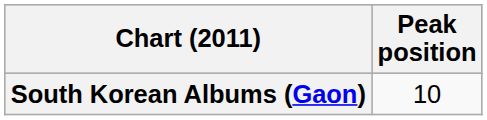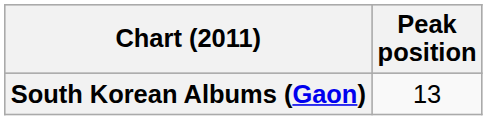 <table class="wikitable plainrowheaders" style="text-align:center;">
 <tr>
 <th>Chart (2011)</th>
 <th>Peak<br>position</th>
 </tr>
 <tr>
 <th scope="row">South Korean Albums (<a href='#'>Gaon</a>)</th>
-<td>10</td>
+<td>13</td>
 </tr>
 </table>
